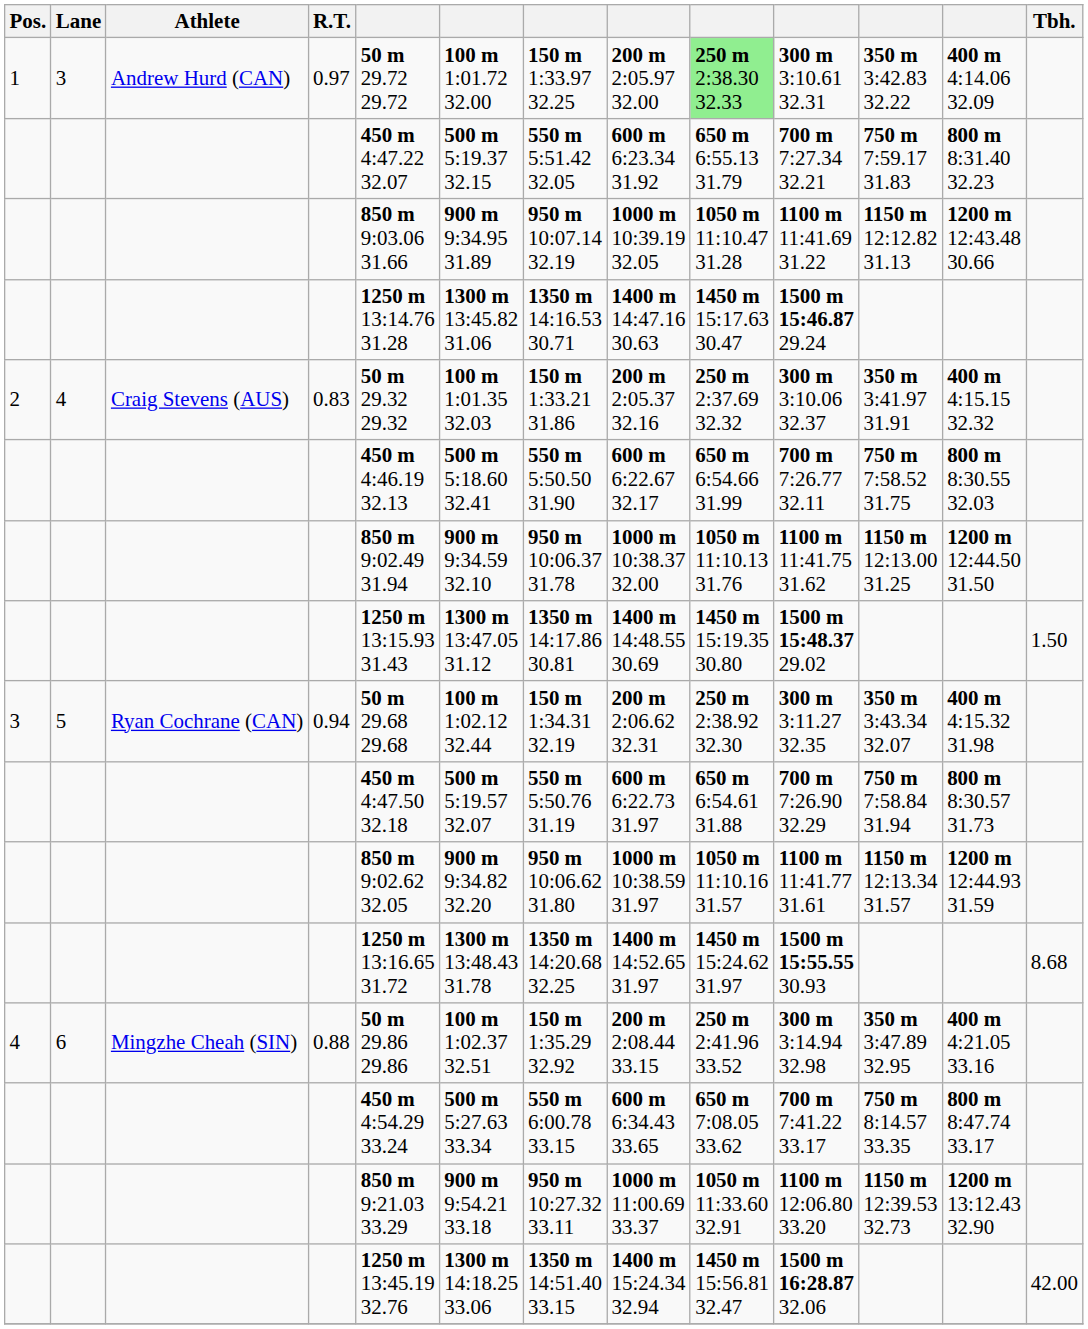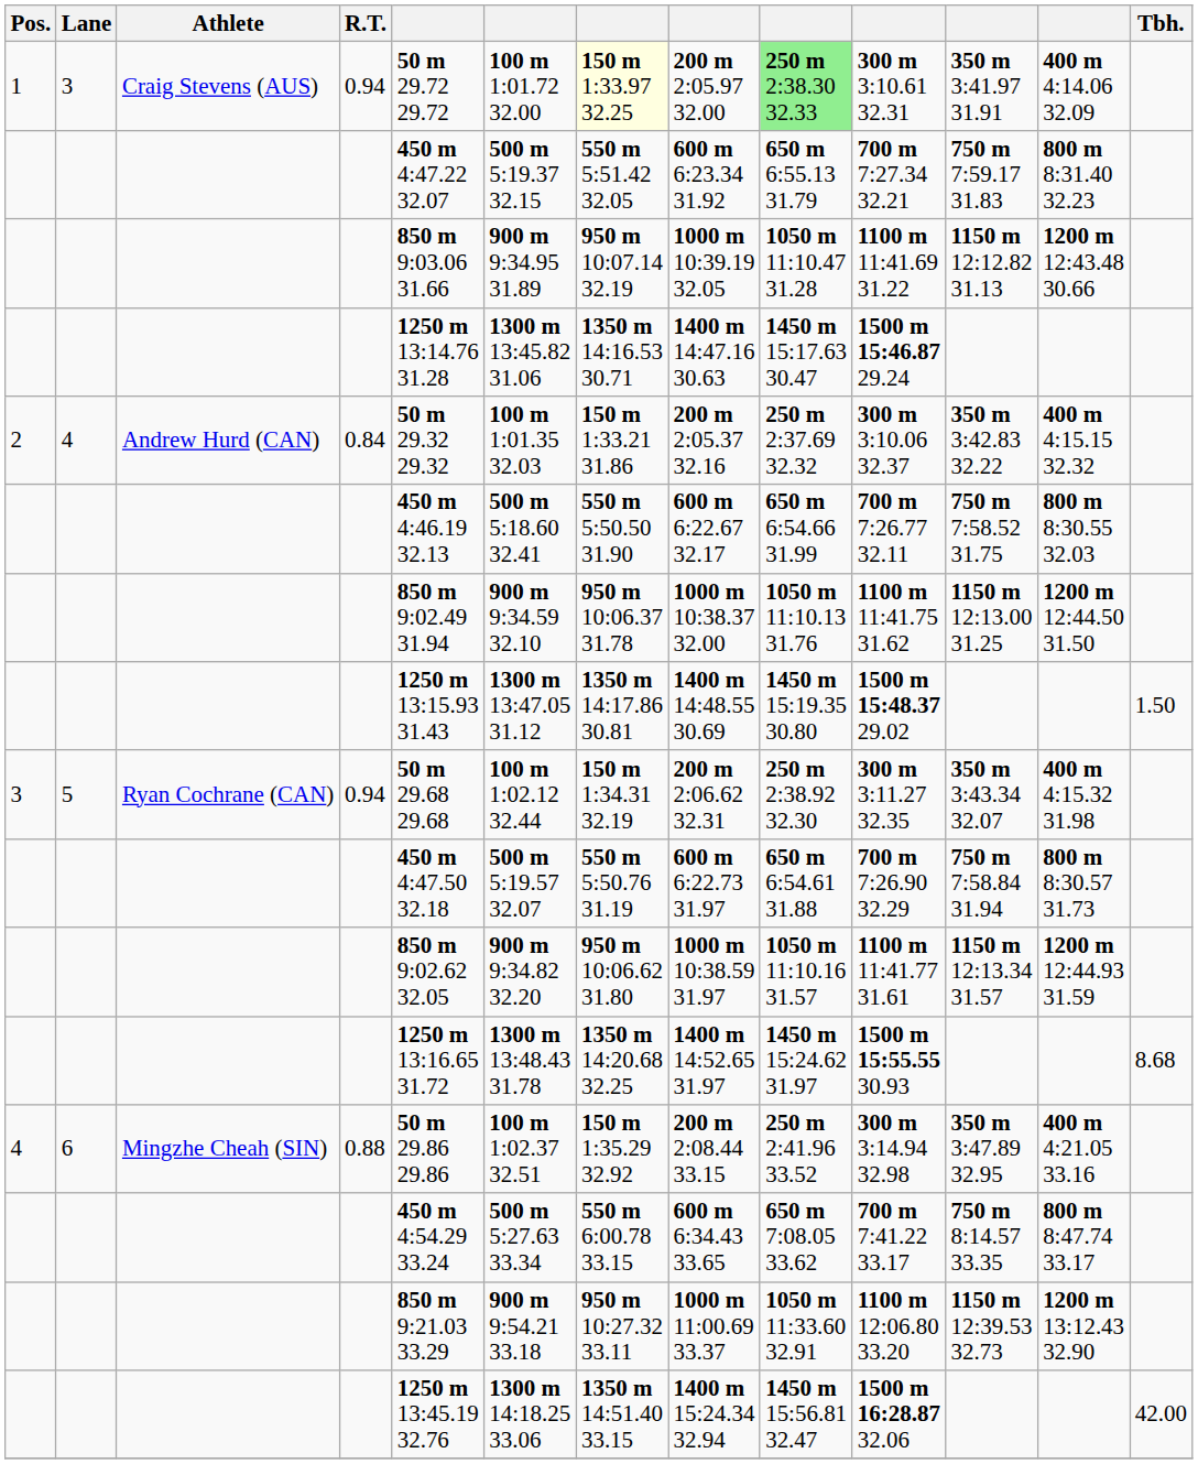 <table class="wikitable">
 <tr>
 <th>Pos.</th>
 <th>Lane</th>
 <th>Athlete</th>
 <th>R.T.</th>
 <th></th>
 <th></th>
 <th></th>
 <th></th>
 <th></th>
 <th></th>
 <th></th>
 <th></th>
 <th>Tbh.</th>
 </tr>
 <tr>
 <td>1</td>
 <td>3</td>
-<td> <a href='#'>Andrew Hurd</a> (<a href='#'>CAN</a>)</td>
-<td>0.97</td>
+<td> <a href='#'>Craig Stevens</a> (<a href='#'>AUS</a>)</td>
+<td>0.94</td>
 <td><strong>50 m</strong><br>29.72<br>29.72</td>
 <td><strong>100 m</strong><br>1:01.72<br>32.00</td>
-<td><strong>150 m</strong><br>1:33.97<br>32.25</td>
+<td style="background: lightyellow;"><strong>150 m</strong><br>1:33.97<br>32.25</td>
 <td><strong>200 m</strong><br>2:05.97<br>32.00</td>
 <td style="background: lightgreen;"><strong>250 m</strong><br>2:38.30<br>32.33</td>
 <td><strong>300 m</strong><br>3:10.61<br>32.31</td>
-<td><strong>350 m</strong><br>3:42.83<br>32.22</td>
+<td><strong>350 m</strong><br>3:41.97<br>31.91</td>
 <td><strong>400 m</strong><br>4:14.06<br>32.09</td>
 <td></td>
 </tr>
 <tr>
 <td></td>
 <td></td>
 <td></td>
 <td></td>
 <td><strong>450 m</strong><br>4:47.22<br>32.07</td>
 <td><strong>500 m</strong><br>5:19.37<br>32.15</td>
 <td><strong>550 m</strong><br>5:51.42<br>32.05</td>
 <td><strong>600 m</strong><br>6:23.34<br>31.92</td>
 <td><strong>650 m</strong><br>6:55.13<br>31.79</td>
 <td><strong>700 m</strong><br>7:27.34<br>32.21</td>
 <td><strong>750 m</strong><br>7:59.17<br>31.83</td>
 <td><strong>800 m</strong><br>8:31.40<br>32.23</td>
 <td></td>
 </tr>
 <tr>
 <td></td>
 <td></td>
 <td></td>
 <td></td>
 <td><strong>850 m</strong><br>9:03.06<br>31.66</td>
 <td><strong>900 m</strong><br>9:34.95<br>31.89</td>
 <td><strong>950 m</strong><br>10:07.14<br>32.19</td>
 <td><strong>1000 m</strong><br>10:39.19<br>32.05</td>
 <td><strong>1050 m</strong><br>11:10.47<br>31.28</td>
 <td><strong>1100 m</strong><br>11:41.69<br>31.22</td>
 <td><strong>1150 m</strong><br>12:12.82<br>31.13</td>
 <td><strong>1200 m</strong><br>12:43.48<br>30.66</td>
 <td></td>
 </tr>
 <tr>
 <td></td>
 <td></td>
 <td></td>
 <td></td>
 <td><strong>1250 m</strong><br>13:14.76<br>31.28</td>
 <td><strong>1300 m</strong><br>13:45.82<br>31.06</td>
 <td><strong>1350 m</strong><br>14:16.53<br>30.71</td>
 <td><strong>1400 m</strong><br>14:47.16<br>30.63</td>
 <td><strong>1450 m</strong><br>15:17.63<br>30.47</td>
 <td><strong>1500 m</strong><br><strong>15:46.87</strong><br>29.24</td>
 <td></td>
 <td></td>
 <td> </td>
 </tr>
 <tr>
 <td>2</td>
 <td>4</td>
-<td> <a href='#'>Craig Stevens</a> (<a href='#'>AUS</a>)</td>
-<td>0.83</td>
+<td> <a href='#'>Andrew Hurd</a> (<a href='#'>CAN</a>)</td>
+<td>0.84</td>
 <td><strong>50 m</strong><br>29.32<br>29.32</td>
 <td><strong>100 m</strong><br>1:01.35<br>32.03</td>
 <td><strong>150 m</strong><br>1:33.21<br>31.86</td>
 <td><strong>200 m</strong><br>2:05.37<br>32.16</td>
 <td><strong>250 m</strong><br>2:37.69<br>32.32</td>
 <td><strong>300 m</strong><br>3:10.06<br>32.37</td>
-<td><strong>350 m</strong><br>3:41.97<br>31.91</td>
+<td><strong>350 m</strong><br>3:42.83<br>32.22</td>
 <td><strong>400 m</strong><br>4:15.15<br>32.32</td>
 <td></td>
 </tr>
 <tr>
 <td></td>
 <td></td>
 <td></td>
 <td></td>
 <td><strong>450 m</strong><br>4:46.19<br>32.13</td>
 <td><strong>500 m</strong><br>5:18.60<br>32.41</td>
 <td><strong>550 m</strong><br>5:50.50<br>31.90</td>
 <td><strong>600 m</strong><br>6:22.67<br>32.17</td>
 <td><strong>650 m</strong><br>6:54.66<br>31.99</td>
 <td><strong>700 m</strong><br>7:26.77<br>32.11</td>
 <td><strong>750 m</strong><br>7:58.52<br>31.75</td>
 <td><strong>800 m</strong><br>8:30.55<br>32.03</td>
 <td></td>
 </tr>
 <tr>
 <td></td>
 <td></td>
 <td></td>
 <td></td>
 <td><strong>850 m</strong><br>9:02.49<br>31.94</td>
 <td><strong>900 m</strong><br>9:34.59<br>32.10</td>
 <td><strong>950 m</strong><br>10:06.37<br>31.78</td>
 <td><strong>1000 m</strong><br>10:38.37<br>32.00</td>
 <td><strong>1050 m</strong><br>11:10.13<br>31.76</td>
 <td><strong>1100 m</strong><br>11:41.75<br>31.62</td>
 <td><strong>1150 m</strong><br>12:13.00<br>31.25</td>
 <td><strong>1200 m</strong><br>12:44.50<br>31.50</td>
 <td></td>
 </tr>
 <tr>
 <td></td>
 <td></td>
 <td></td>
 <td></td>
 <td><strong>1250 m</strong><br>13:15.93<br>31.43</td>
 <td><strong>1300 m</strong><br>13:47.05<br>31.12</td>
 <td><strong>1350 m</strong><br>14:17.86<br>30.81</td>
 <td><strong>1400 m</strong><br>14:48.55<br>30.69</td>
 <td><strong>1450 m</strong><br>15:19.35<br>30.80</td>
 <td><strong>1500 m</strong><br><strong>15:48.37</strong><br>29.02</td>
 <td></td>
 <td></td>
 <td>1.50</td>
 </tr>
 <tr>
 <td>3</td>
 <td>5</td>
 <td> <a href='#'>Ryan Cochrane</a> (<a href='#'>CAN</a>)</td>
 <td>0.94</td>
 <td><strong>50 m</strong><br>29.68<br>29.68</td>
 <td><strong>100 m</strong><br>1:02.12<br>32.44</td>
 <td><strong>150 m</strong><br>1:34.31<br>32.19</td>
 <td><strong>200 m</strong><br>2:06.62<br>32.31</td>
 <td><strong>250 m</strong><br>2:38.92<br>32.30</td>
 <td><strong>300 m</strong><br>3:11.27<br>32.35</td>
 <td><strong>350 m</strong><br>3:43.34<br>32.07</td>
 <td><strong>400 m</strong><br>4:15.32<br>31.98</td>
 <td></td>
 </tr>
 <tr>
 <td></td>
 <td></td>
 <td></td>
 <td></td>
 <td><strong>450 m</strong><br>4:47.50<br>32.18</td>
 <td><strong>500 m</strong><br>5:19.57<br>32.07</td>
 <td><strong>550 m</strong><br>5:50.76<br>31.19</td>
 <td><strong>600 m</strong><br>6:22.73<br>31.97</td>
 <td><strong>650 m</strong><br>6:54.61<br>31.88</td>
 <td><strong>700 m</strong><br>7:26.90<br>32.29</td>
 <td><strong>750 m</strong><br>7:58.84<br>31.94</td>
 <td><strong>800 m</strong><br>8:30.57<br>31.73</td>
 <td></td>
 </tr>
 <tr>
 <td></td>
 <td></td>
 <td></td>
 <td></td>
 <td><strong>850 m</strong><br>9:02.62<br>32.05</td>
 <td><strong>900 m</strong><br>9:34.82<br>32.20</td>
 <td><strong>950 m</strong><br>10:06.62<br>31.80</td>
 <td><strong>1000 m</strong><br>10:38.59<br>31.97</td>
 <td><strong>1050 m</strong><br>11:10.16<br>31.57</td>
 <td><strong>1100 m</strong><br>11:41.77<br>31.61</td>
 <td><strong>1150 m</strong><br>12:13.34<br>31.57</td>
 <td><strong>1200 m</strong><br>12:44.93<br>31.59</td>
 <td></td>
 </tr>
 <tr>
 <td></td>
 <td></td>
 <td></td>
 <td></td>
 <td><strong>1250 m</strong><br>13:16.65<br>31.72</td>
 <td><strong>1300 m</strong><br>13:48.43<br>31.78</td>
 <td><strong>1350 m</strong><br>14:20.68<br>32.25</td>
 <td><strong>1400 m</strong><br>14:52.65<br>31.97</td>
 <td><strong>1450 m</strong><br>15:24.62<br>31.97</td>
 <td><strong>1500 m</strong><br><strong>15:55.55</strong><br>30.93</td>
 <td></td>
 <td></td>
 <td>8.68</td>
 </tr>
 <tr>
 <td>4</td>
 <td>6</td>
 <td> <a href='#'>Mingzhe Cheah</a> (<a href='#'>SIN</a>)</td>
 <td>0.88</td>
 <td><strong>50 m</strong><br>29.86<br>29.86</td>
 <td><strong>100 m</strong><br>1:02.37<br>32.51</td>
 <td><strong>150 m</strong><br>1:35.29<br>32.92</td>
 <td><strong>200 m</strong><br>2:08.44<br>33.15</td>
 <td><strong>250 m</strong><br>2:41.96<br>33.52</td>
 <td><strong>300 m</strong><br>3:14.94<br>32.98</td>
 <td><strong>350 m</strong><br>3:47.89<br>32.95</td>
 <td><strong>400 m</strong><br>4:21.05<br>33.16</td>
 <td></td>
 </tr>
 <tr>
 <td></td>
 <td></td>
 <td></td>
 <td></td>
 <td><strong>450 m</strong><br>4:54.29<br>33.24</td>
 <td><strong>500 m</strong><br>5:27.63<br>33.34</td>
 <td><strong>550 m</strong><br>6:00.78<br>33.15</td>
 <td><strong>600 m</strong><br>6:34.43<br>33.65</td>
 <td><strong>650 m</strong><br>7:08.05<br>33.62</td>
 <td><strong>700 m</strong><br>7:41.22<br>33.17</td>
 <td><strong>750 m</strong><br>8:14.57<br>33.35</td>
 <td><strong>800 m</strong><br>8:47.74<br>33.17</td>
 <td></td>
 </tr>
 <tr>
 <td></td>
 <td></td>
 <td></td>
 <td></td>
 <td><strong>850 m</strong><br>9:21.03<br>33.29</td>
 <td><strong>900 m</strong><br>9:54.21<br>33.18</td>
 <td><strong>950 m</strong><br>10:27.32<br>33.11</td>
 <td><strong>1000 m</strong><br>11:00.69<br>33.37</td>
 <td><strong>1050 m</strong><br>11:33.60<br>32.91</td>
 <td><strong>1100 m</strong><br>12:06.80<br>33.20</td>
 <td><strong>1150 m</strong><br>12:39.53<br>32.73</td>
 <td><strong>1200 m</strong><br>13:12.43<br>32.90</td>
 <td></td>
 </tr>
 <tr>
 <td></td>
 <td></td>
 <td></td>
 <td></td>
 <td><strong>1250 m</strong><br>13:45.19<br>32.76</td>
 <td><strong>1300 m</strong><br>14:18.25<br>33.06</td>
 <td><strong>1350 m</strong><br>14:51.40<br>33.15</td>
 <td><strong>1400 m</strong><br>15:24.34<br>32.94</td>
 <td><strong>1450 m</strong><br>15:56.81<br>32.47</td>
 <td><strong>1500 m</strong><br><strong>16:28.87</strong><br>32.06</td>
 <td></td>
 <td></td>
 <td>42.00</td>
 </tr>
 <tr>
 </tr>
 </table>
